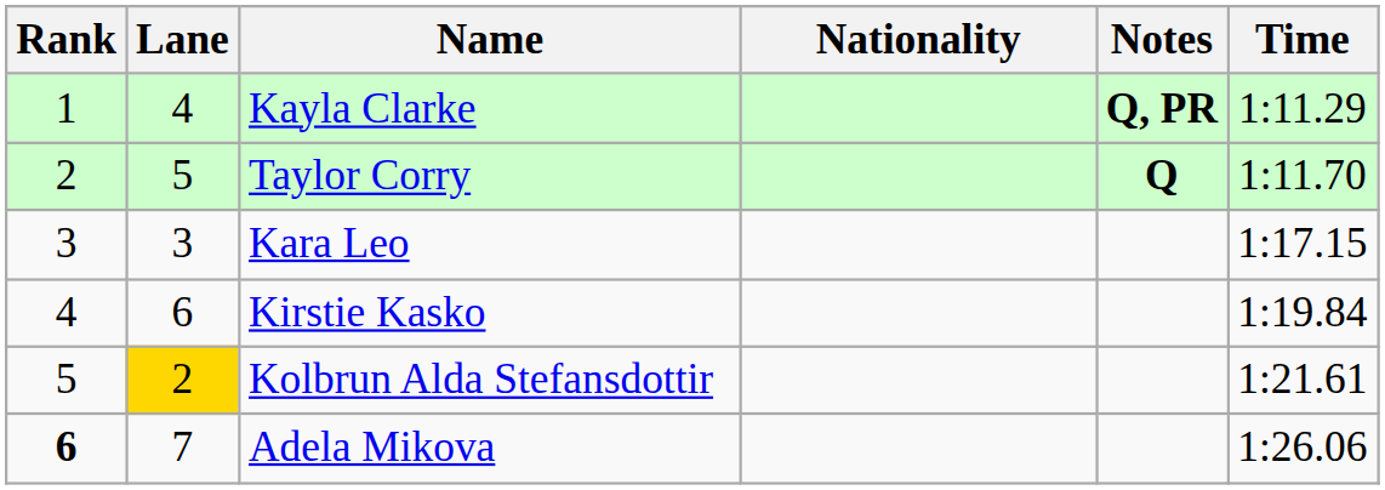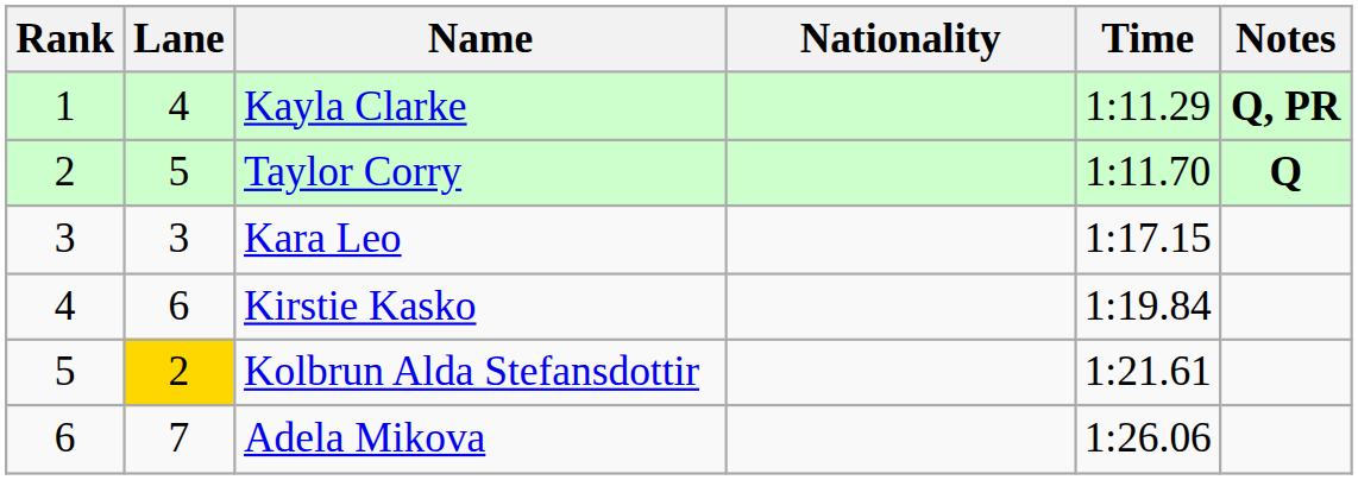 <table class="wikitable sortable" style="text-align:center">
 <tr>
 <th>Rank</th>
 <th>Lane</th>
 <th style="width:180px">Name</th>
 <th style="width:125px">Nationality</th>
+<th>Time</th>
 <th>Notes</th>
-<th>Time</th>
 </tr>
 <tr style="background:#cfc;">
 <td>1</td>
 <td>4</td>
 <td style="text-align:left;"><a href='#'>Kayla Clarke</a></td>
 <td style="text-align:left;"></td>
+<td>1:11.29</td>
 <td><strong>Q, PR</strong></td>
-<td>1:11.29</td>
 </tr>
 <tr style="background:#cfc;">
 <td>2</td>
 <td>5</td>
 <td style="text-align:left;"><a href='#'>Taylor Corry</a></td>
 <td style="text-align:left;"></td>
+<td>1:11.70</td>
 <td><strong>Q</strong></td>
-<td>1:11.70</td>
 </tr>
 <tr>
 <td>3</td>
 <td>3</td>
 <td style="text-align:left;"><a href='#'>Kara Leo</a></td>
 <td style="text-align:left;"></td>
+<td>1:17.15</td>
 <td></td>
-<td>1:17.15</td>
 </tr>
 <tr>
 <td>4</td>
 <td>6</td>
 <td style="text-align:left;"><a href='#'>Kirstie Kasko</a></td>
 <td style="text-align:left;"></td>
+<td>1:19.84</td>
 <td></td>
-<td>1:19.84</td>
 </tr>
 <tr>
 <td>5</td>
 <td style="background: gold;">2</td>
 <td style="text-align:left;"><a href='#'>Kolbrun Alda Stefansdottir</a></td>
 <td style="text-align:left;"></td>
+<td>1:21.61</td>
 <td></td>
-<td>1:21.61</td>
 </tr>
 <tr>
-<td><strong>6</strong></td>
+<td>6</td>
 <td>7</td>
 <td style="text-align:left;"><a href='#'>Adela Mikova</a></td>
 <td style="text-align:left;"></td>
+<td>1:26.06</td>
 <td></td>
-<td>1:26.06</td>
 </tr>
 </table>
